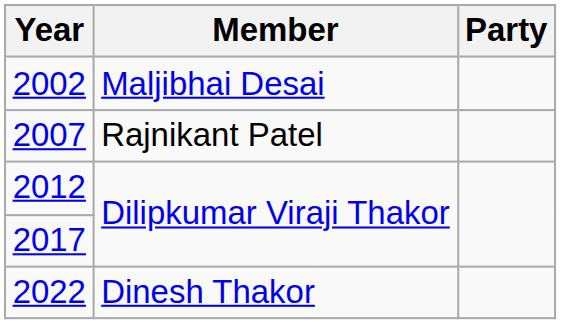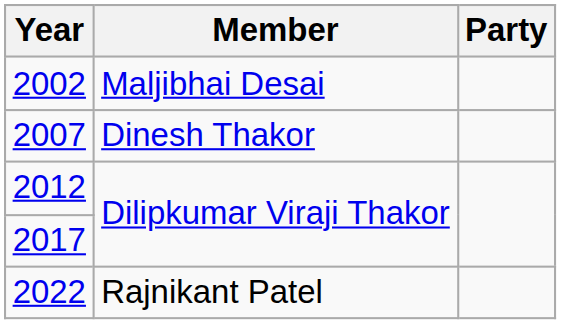 <table class="wikitable sortable">
 <tr>
 <th>Year</th>
 <th>Member</th>
 <th colspan="2">Party</th>
 </tr>
 <tr>
 <td><a href='#'>2002</a></td>
 <td><a href='#'>Maljibhai Desai</a></td>
 <td></td>
 </tr>
 <tr>
 <td><a href='#'>2007</a></td>
-<td>Rajnikant Patel</td>
+<td><a href='#'>Dinesh Thakor</a></td>
 <td></td>
 </tr>
 <tr>
 <td><a href='#'>2012</a></td>
 <td rowspan=2><a href='#'>Dilipkumar Viraji Thakor</a></td>
 </tr>
 <tr>
 <td><a href='#'>2017</a></td>
 </tr>
 <tr>
 <td><a href='#'>2022</a></td>
-<td><a href='#'>Dinesh Thakor</a></td>
+<td>Rajnikant Patel</td>
 <td></td>
 </tr>
 </table>
